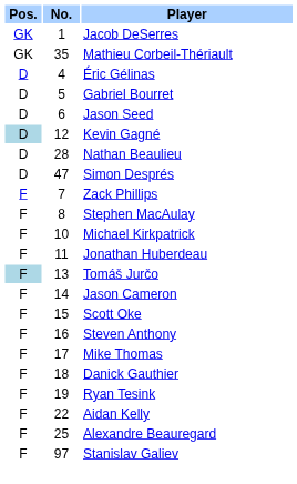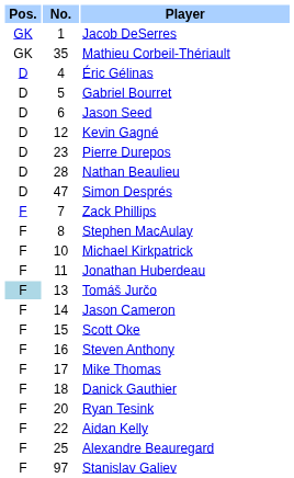 <table border="0" cellspacing="2" cellpadding="2">
 <tr bgcolor=AAD0FF>
 <th width=40>Pos.</th>
 <th width=40>No.</th>
 <th width=250>Player</th>
 </tr>
 <tr>
 <td style="text-align:center;"><a href='#'>GK</a></td>
 <td style="text-align:center;">1</td>
 <td><a href='#'>Jacob DeSerres</a></td>
 </tr>
 <tr>
 <td style="text-align:center;">GK</td>
 <td style="text-align:center;">35</td>
 <td><a href='#'>Mathieu Corbeil-Thériault</a></td>
 </tr>
 <tr>
 <td style="text-align:center;"><a href='#'>D</a></td>
 <td style="text-align:center;">4</td>
 <td><a href='#'>Éric Gélinas</a></td>
 </tr>
 <tr>
 <td style="text-align:center;">D</td>
 <td style="text-align:center;">5</td>
 <td><a href='#'>Gabriel Bourret</a></td>
 </tr>
 <tr>
 <td style="text-align:center;">D</td>
 <td style="text-align:center;">6</td>
 <td><a href='#'>Jason Seed</a></td>
 </tr>
 <tr>
-<td style="background: lightblue; text-align:center;">D</td>
+<td style="text-align:center;">D</td>
 <td style="text-align:center;">12</td>
 <td><a href='#'>Kevin Gagné</a></td>
+</tr>
+<tr>
+<td style="text-align:center;">D</td>
+<td style="text-align:center;">23</td>
+<td><a href='#'>Pierre Durepos</a></td>
 </tr>
 <tr>
 <td style="text-align:center;">D</td>
 <td style="text-align:center;">28</td>
 <td><a href='#'>Nathan Beaulieu</a></td>
 </tr>
 <tr>
 <td style="text-align:center;">D</td>
 <td style="text-align:center;">47</td>
 <td><a href='#'>Simon Després</a></td>
 </tr>
 <tr>
 <td style="text-align:center;"><a href='#'>F</a></td>
 <td style="text-align:center;">7</td>
 <td><a href='#'>Zack Phillips</a></td>
 </tr>
 <tr>
 <td style="text-align:center;">F</td>
 <td style="text-align:center;">8</td>
 <td><a href='#'>Stephen MacAulay</a></td>
 </tr>
 <tr>
 <td style="text-align:center;">F</td>
 <td style="text-align:center;">10</td>
 <td><a href='#'>Michael Kirkpatrick</a></td>
 </tr>
 <tr>
 <td style="text-align:center;">F</td>
 <td style="text-align:center;">11</td>
 <td><a href='#'>Jonathan Huberdeau</a></td>
 </tr>
 <tr>
 <td style="background: lightblue; text-align:center;">F</td>
 <td style="text-align:center;">13</td>
 <td><a href='#'>Tomáš Jurčo</a></td>
 </tr>
 <tr>
 <td style="text-align:center;">F</td>
 <td style="text-align:center;">14</td>
 <td><a href='#'>Jason Cameron</a></td>
 </tr>
 <tr>
 <td style="text-align:center;">F</td>
 <td style="text-align:center;">15</td>
 <td><a href='#'>Scott Oke</a></td>
 </tr>
 <tr>
 <td style="text-align:center;">F</td>
 <td style="text-align:center;">16</td>
 <td><a href='#'>Steven Anthony</a></td>
 </tr>
 <tr>
 <td style="text-align:center;">F</td>
 <td style="text-align:center;">17</td>
 <td><a href='#'>Mike Thomas</a></td>
 </tr>
 <tr>
 <td style="text-align:center;">F</td>
 <td style="text-align:center;">18</td>
 <td><a href='#'>Danick Gauthier</a></td>
 </tr>
 <tr>
 <td style="text-align:center;">F</td>
-<td style="text-align:center;">19</td>
+<td style="text-align:center;">20</td>
 <td><a href='#'>Ryan Tesink</a></td>
 </tr>
 <tr>
 <td style="text-align:center;">F</td>
 <td style="text-align:center;">22</td>
 <td><a href='#'>Aidan Kelly</a></td>
 </tr>
 <tr>
 <td style="text-align:center;">F</td>
 <td style="text-align:center;">25</td>
 <td><a href='#'>Alexandre Beauregard</a></td>
 </tr>
 <tr>
 <td style="text-align:center;">F</td>
 <td style="text-align:center;">97</td>
 <td><a href='#'>Stanislav Galiev</a></td>
 </tr>
 </table>
